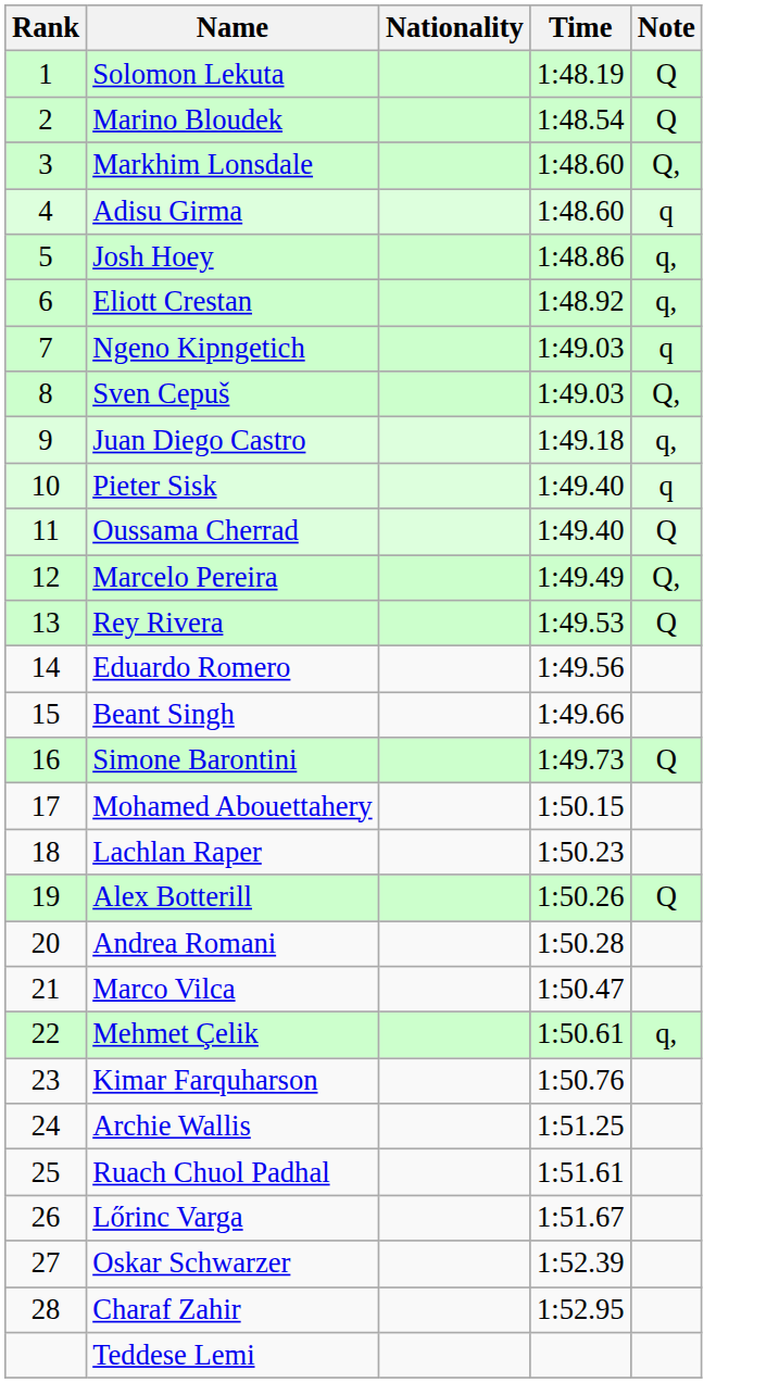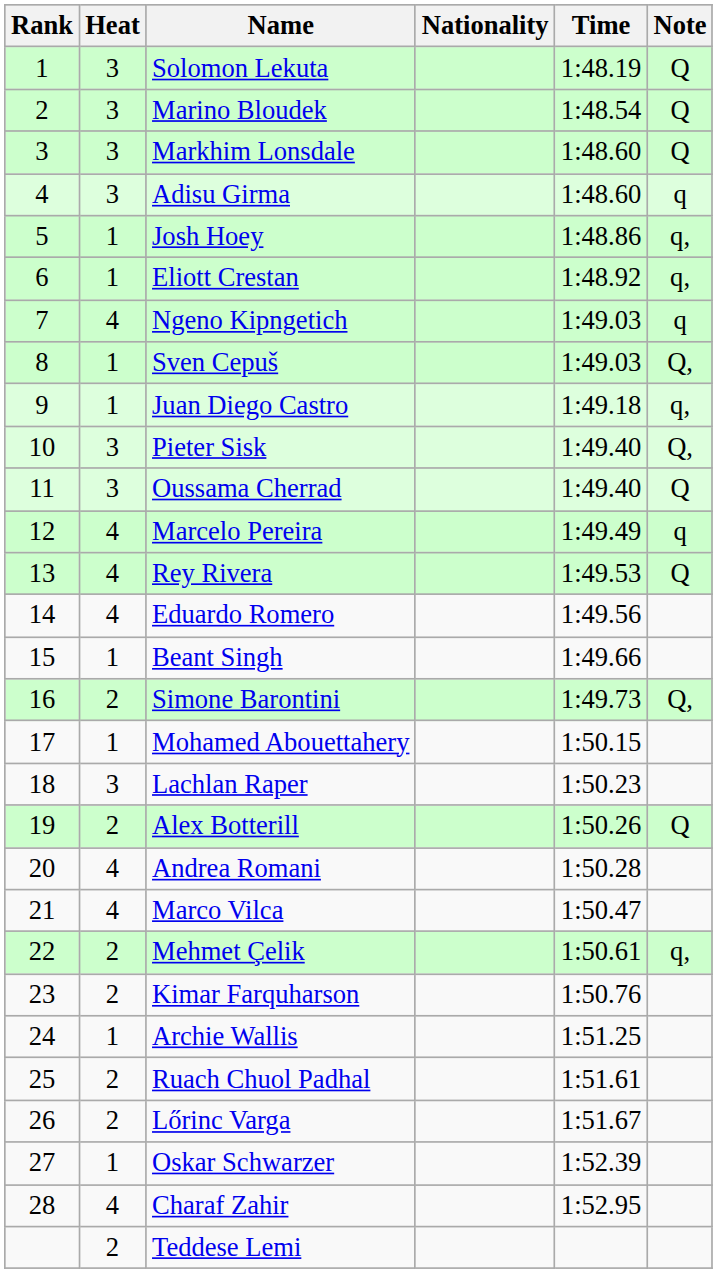 <table class="wikitable sortable" style="text-align:center">
 <tr>
 <th>Rank</th>
+<th>Heat</th>
 <th>Name</th>
 <th>Nationality</th>
 <th>Time</th>
 <th>Note</th>
 </tr>
 <tr bgcolor=ccffcc>
 <td>1</td>
+<td>3</td>
 <td align=left><a href='#'>Solomon Lekuta</a></td>
 <td align=left></td>
 <td>1:48.19</td>
 <td>Q</td>
 </tr>
 <tr bgcolor=ccffcc>
 <td>2</td>
+<td>3</td>
 <td align=left><a href='#'>Marino Bloudek</a></td>
 <td align=left></td>
 <td>1:48.54</td>
 <td>Q</td>
 </tr>
 <tr bgcolor=ccffcc>
 <td>3</td>
+<td>3</td>
 <td align=left><a href='#'>Markhim Lonsdale</a></td>
 <td align=left></td>
 <td>1:48.60</td>
-<td>Q, </td>
+<td>Q</td>
 </tr>
 <tr bgcolor=ddffdd>
 <td>4</td>
+<td>3</td>
 <td align=left><a href='#'>Adisu Girma</a></td>
 <td align=left></td>
 <td>1:48.60</td>
 <td>q</td>
 </tr>
 <tr bgcolor=ccffcc>
 <td>5</td>
+<td>1</td>
 <td align=left><a href='#'>Josh Hoey</a></td>
 <td align=left></td>
 <td>1:48.86</td>
 <td>q, </td>
 </tr>
 <tr bgcolor=ccffcc>
 <td>6</td>
+<td>1</td>
 <td align=left><a href='#'>Eliott Crestan</a></td>
 <td align=left></td>
 <td>1:48.92</td>
 <td>q, </td>
 </tr>
 <tr bgcolor=ccffcc>
 <td>7</td>
+<td>4</td>
 <td align=left><a href='#'>Ngeno Kipngetich</a></td>
 <td align=left></td>
 <td>1:49.03</td>
 <td>q</td>
 </tr>
 <tr bgcolor=ccffcc>
 <td>8</td>
+<td>1</td>
 <td align=left><a href='#'>Sven Cepuš</a></td>
 <td align=left></td>
 <td>1:49.03</td>
 <td>Q, </td>
 </tr>
 <tr bgcolor=ddffdd>
 <td>9</td>
+<td>1</td>
 <td align=left><a href='#'>Juan Diego Castro</a></td>
 <td align=left></td>
 <td>1:49.18</td>
 <td>q, </td>
 </tr>
 <tr bgcolor=ddffdd>
 <td>10</td>
+<td>3</td>
 <td align=left><a href='#'>Pieter Sisk</a></td>
 <td align=left></td>
 <td>1:49.40</td>
-<td>q</td>
+<td>Q, </td>
 </tr>
 <tr bgcolor=ddffdd>
 <td>11</td>
+<td>3</td>
 <td align=left><a href='#'>Oussama Cherrad</a></td>
 <td align=left></td>
 <td>1:49.40</td>
 <td>Q</td>
 </tr>
 <tr bgcolor=ccffcc>
 <td>12</td>
+<td>4</td>
 <td align=left><a href='#'>Marcelo Pereira</a></td>
 <td align=left></td>
 <td>1:49.49</td>
-<td>Q, </td>
+<td>q</td>
 </tr>
 <tr bgcolor=ccffcc>
 <td>13</td>
+<td>4</td>
 <td align=left><a href='#'>Rey Rivera</a></td>
 <td align=left></td>
 <td>1:49.53</td>
 <td>Q</td>
 </tr>
 <tr>
 <td>14</td>
+<td>4</td>
 <td align=left><a href='#'>Eduardo Romero</a></td>
 <td align=left></td>
 <td>1:49.56</td>
 <td></td>
 </tr>
 <tr>
 <td>15</td>
+<td>1</td>
 <td align=left><a href='#'>Beant Singh</a></td>
 <td align=left></td>
 <td>1:49.66</td>
 <td></td>
 </tr>
 <tr bgcolor=ccffcc>
 <td>16</td>
+<td>2</td>
 <td align=left><a href='#'>Simone Barontini</a></td>
 <td align=left></td>
 <td>1:49.73</td>
-<td>Q</td>
+<td>Q, </td>
 </tr>
 <tr>
 <td>17</td>
+<td>1</td>
 <td align=left><a href='#'>Mohamed Abouettahery</a></td>
 <td align=left></td>
 <td>1:50.15</td>
 <td></td>
 </tr>
 <tr>
 <td>18</td>
+<td>3</td>
 <td align=left><a href='#'>Lachlan Raper</a></td>
 <td align=left></td>
 <td>1:50.23</td>
 <td></td>
 </tr>
 <tr bgcolor=ccffcc>
 <td>19</td>
+<td>2</td>
 <td align=left><a href='#'>Alex Botterill</a></td>
 <td align=left></td>
 <td>1:50.26</td>
 <td>Q</td>
 </tr>
 <tr>
 <td>20</td>
+<td>4</td>
 <td align=left><a href='#'>Andrea Romani</a></td>
 <td align=left></td>
 <td>1:50.28</td>
 <td></td>
 </tr>
 <tr>
 <td>21</td>
+<td>4</td>
 <td align=left><a href='#'>Marco Vilca</a></td>
 <td align=left></td>
 <td>1:50.47</td>
 <td></td>
 </tr>
 <tr bgcolor=ccffcc>
 <td>22</td>
+<td>2</td>
 <td align=left><a href='#'>Mehmet Çelik</a></td>
 <td align=left></td>
 <td>1:50.61</td>
 <td>q, </td>
 </tr>
 <tr>
 <td>23</td>
+<td>2</td>
 <td align=left><a href='#'>Kimar Farquharson</a></td>
 <td align=left></td>
 <td>1:50.76</td>
 <td></td>
 </tr>
 <tr>
 <td>24</td>
+<td>1</td>
 <td align=left><a href='#'>Archie Wallis</a></td>
 <td align=left></td>
 <td>1:51.25</td>
 <td></td>
 </tr>
 <tr>
 <td>25</td>
+<td>2</td>
 <td align=left><a href='#'>Ruach Chuol Padhal</a></td>
 <td align=left></td>
 <td>1:51.61</td>
 <td></td>
 </tr>
 <tr>
 <td>26</td>
+<td>2</td>
 <td align=left><a href='#'>Lőrinc Varga</a></td>
 <td align=left></td>
 <td>1:51.67</td>
 <td></td>
 </tr>
 <tr>
 <td>27</td>
+<td>1</td>
 <td align=left><a href='#'>Oskar Schwarzer</a></td>
 <td align=left></td>
 <td>1:52.39</td>
 <td></td>
 </tr>
 <tr>
 <td>28</td>
+<td>4</td>
 <td align=left><a href='#'>Charaf Zahir</a></td>
 <td align=left></td>
 <td>1:52.95</td>
 <td></td>
 </tr>
 <tr>
 <td></td>
+<td>2</td>
 <td align=left><a href='#'>Teddese Lemi</a></td>
 <td align=left></td>
 <td></td>
 <td></td>
 </tr>
 </table>
